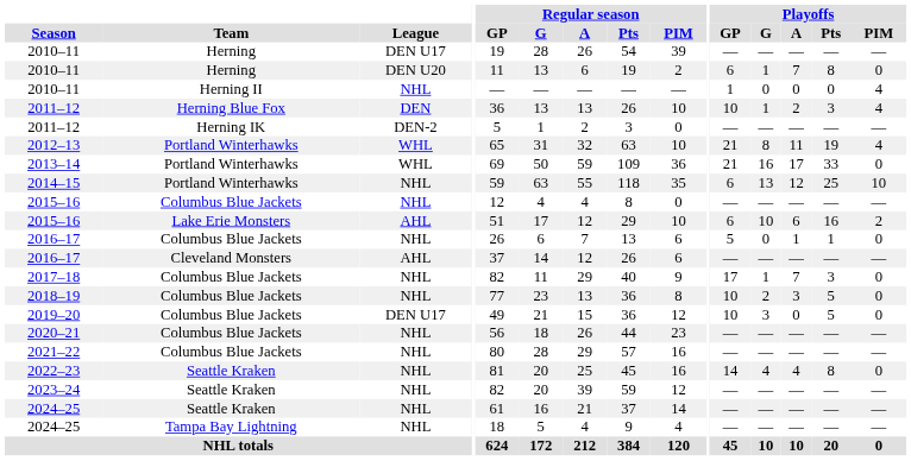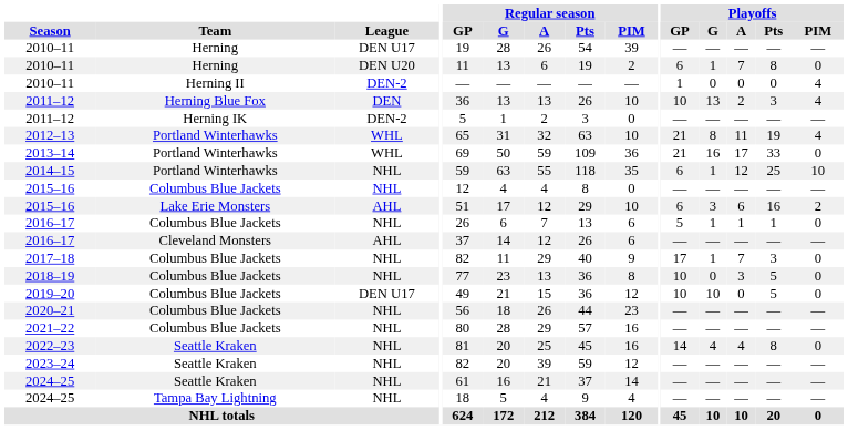 <table border="0" cellpadding="1" cellspacing="0" style="text-align:center; width:60em">
 <tr bgcolor="#e0e0e0">
 <th colspan="3" bgcolor="#ffffff"></th>
 <th rowspan="100" bgcolor="#ffffff"></th>
 <th colspan="5"><a href='#'>Regular season</a></th>
 <th rowspan="100" bgcolor="#ffffff"></th>
 <th colspan="5"><a href='#'>Playoffs</a></th>
 </tr>
 <tr bgcolor="#e0e0e0">
 <th><a href='#'>Season</a></th>
 <th>Team</th>
 <th>League</th>
 <th>GP</th>
 <th><a href='#'>G</a></th>
 <th><a href='#'>A</a></th>
 <th><a href='#'>Pts</a></th>
 <th><a href='#'>PIM</a></th>
 <th>GP</th>
 <th>G</th>
 <th>A</th>
 <th>Pts</th>
 <th>PIM</th>
 </tr>
 <tr>
 <td>2010–11</td>
 <td>Herning</td>
 <td>DEN U17</td>
 <td>19</td>
 <td>28</td>
 <td>26</td>
 <td>54</td>
 <td>39</td>
 <td>—</td>
 <td>—</td>
 <td>—</td>
 <td>—</td>
 <td>—</td>
 </tr>
 <tr bgcolor="#f0f0f0">
 <td>2010–11</td>
 <td>Herning</td>
 <td>DEN U20</td>
 <td>11</td>
 <td>13</td>
 <td>6</td>
 <td>19</td>
 <td>2</td>
 <td>6</td>
 <td>1</td>
 <td>7</td>
 <td>8</td>
 <td>0</td>
 </tr>
 <tr>
 <td>2010–11</td>
 <td>Herning II</td>
-<td><a href='#'>NHL</a></td>
+<td><a href='#'>DEN-2</a></td>
 <td>—</td>
 <td>—</td>
 <td>—</td>
 <td>—</td>
 <td>—</td>
 <td>1</td>
 <td>0</td>
 <td>0</td>
 <td>0</td>
 <td>4</td>
 </tr>
 <tr bgcolor="#f0f0f0">
 <td><a href='#'>2011–12</a></td>
 <td><a href='#'>Herning Blue Fox</a></td>
 <td><a href='#'>DEN</a></td>
 <td>36</td>
 <td>13</td>
 <td>13</td>
 <td>26</td>
 <td>10</td>
 <td>10</td>
-<td>1</td>
+<td>13</td>
 <td>2</td>
 <td>3</td>
 <td>4</td>
 </tr>
 <tr>
 <td>2011–12</td>
 <td>Herning IK</td>
 <td>DEN-2</td>
 <td>5</td>
 <td>1</td>
 <td>2</td>
 <td>3</td>
 <td>0</td>
 <td>—</td>
 <td>—</td>
 <td>—</td>
 <td>—</td>
 <td>—</td>
 </tr>
 <tr bgcolor="#f0f0f0">
 <td><a href='#'>2012–13</a></td>
 <td><a href='#'>Portland Winterhawks</a></td>
 <td><a href='#'>WHL</a></td>
 <td>65</td>
 <td>31</td>
 <td>32</td>
 <td>63</td>
 <td>10</td>
 <td>21</td>
 <td>8</td>
 <td>11</td>
 <td>19</td>
 <td>4</td>
 </tr>
 <tr>
 <td><a href='#'>2013–14</a></td>
 <td>Portland Winterhawks</td>
 <td>WHL</td>
 <td>69</td>
 <td>50</td>
 <td>59</td>
 <td>109</td>
 <td>36</td>
 <td>21</td>
 <td>16</td>
 <td>17</td>
 <td>33</td>
 <td>0</td>
 </tr>
 <tr bgcolor="#f0f0f0">
 <td><a href='#'>2014–15</a></td>
 <td>Portland Winterhawks</td>
 <td>NHL</td>
 <td>59</td>
 <td>63</td>
 <td>55</td>
 <td>118</td>
 <td>35</td>
 <td>6</td>
-<td>13</td>
+<td>1</td>
 <td>12</td>
 <td>25</td>
 <td>10</td>
 </tr>
 <tr>
 <td><a href='#'>2015–16</a></td>
 <td><a href='#'>Columbus Blue Jackets</a></td>
 <td><a href='#'>NHL</a></td>
 <td>12</td>
 <td>4</td>
 <td>4</td>
 <td>8</td>
 <td>0</td>
 <td>—</td>
 <td>—</td>
 <td>—</td>
 <td>—</td>
 <td>—</td>
 </tr>
 <tr bgcolor="#f0f0f0">
 <td><a href='#'>2015–16</a></td>
 <td><a href='#'>Lake Erie Monsters</a></td>
 <td><a href='#'>AHL</a></td>
 <td>51</td>
 <td>17</td>
 <td>12</td>
 <td>29</td>
 <td>10</td>
 <td>6</td>
-<td>10</td>
+<td>3</td>
 <td>6</td>
 <td>16</td>
 <td>2</td>
 </tr>
 <tr>
 <td><a href='#'>2016–17</a></td>
 <td>Columbus Blue Jackets</td>
 <td>NHL</td>
 <td>26</td>
 <td>6</td>
 <td>7</td>
 <td>13</td>
 <td>6</td>
 <td>5</td>
-<td>0</td>
+<td>1</td>
 <td>1</td>
 <td>1</td>
 <td>0</td>
 </tr>
 <tr bgcolor="#f0f0f0">
 <td><a href='#'>2016–17</a></td>
 <td>Cleveland Monsters</td>
 <td>AHL</td>
 <td>37</td>
 <td>14</td>
 <td>12</td>
 <td>26</td>
 <td>6</td>
 <td>—</td>
 <td>—</td>
 <td>—</td>
 <td>—</td>
 <td>—</td>
 </tr>
 <tr>
 <td><a href='#'>2017–18</a></td>
 <td>Columbus Blue Jackets</td>
 <td>NHL</td>
 <td>82</td>
 <td>11</td>
 <td>29</td>
 <td>40</td>
 <td>9</td>
 <td>17</td>
 <td>1</td>
 <td>7</td>
 <td>3</td>
 <td>0</td>
 </tr>
 <tr bgcolor="#f0f0f0">
 <td><a href='#'>2018–19</a></td>
 <td>Columbus Blue Jackets</td>
 <td>NHL</td>
 <td>77</td>
 <td>23</td>
 <td>13</td>
 <td>36</td>
 <td>8</td>
 <td>10</td>
-<td>2</td>
+<td>0</td>
 <td>3</td>
 <td>5</td>
 <td>0</td>
 </tr>
 <tr>
 <td><a href='#'>2019–20</a></td>
 <td>Columbus Blue Jackets</td>
 <td>DEN U17</td>
 <td>49</td>
 <td>21</td>
 <td>15</td>
 <td>36</td>
 <td>12</td>
 <td>10</td>
-<td>3</td>
+<td>10</td>
 <td>0</td>
 <td>5</td>
 <td>0</td>
 </tr>
 <tr bgcolor="#f0f0f0">
 <td><a href='#'>2020–21</a></td>
 <td>Columbus Blue Jackets</td>
 <td>NHL</td>
 <td>56</td>
 <td>18</td>
 <td>26</td>
 <td>44</td>
 <td>23</td>
 <td>—</td>
 <td>—</td>
 <td>—</td>
 <td>—</td>
 <td>—</td>
 </tr>
 <tr>
 <td><a href='#'>2021–22</a></td>
 <td>Columbus Blue Jackets</td>
 <td>NHL</td>
 <td>80</td>
 <td>28</td>
 <td>29</td>
 <td>57</td>
 <td>16</td>
 <td>—</td>
 <td>—</td>
 <td>—</td>
 <td>—</td>
 <td>—</td>
 </tr>
 <tr bgcolor="#f0f0f0">
 <td><a href='#'>2022–23</a></td>
 <td><a href='#'>Seattle Kraken</a></td>
 <td>NHL</td>
 <td>81</td>
 <td>20</td>
 <td>25</td>
 <td>45</td>
 <td>16</td>
 <td>14</td>
 <td>4</td>
 <td>4</td>
 <td>8</td>
 <td>0</td>
 </tr>
 <tr>
 <td><a href='#'>2023–24</a></td>
 <td>Seattle Kraken</td>
 <td>NHL</td>
 <td>82</td>
 <td>20</td>
 <td>39</td>
 <td>59</td>
 <td>12</td>
 <td>—</td>
 <td>—</td>
 <td>—</td>
 <td>—</td>
 <td>—</td>
 </tr>
 <tr bgcolor="#f0f0f0">
 <td><a href='#'>2024–25</a></td>
 <td>Seattle Kraken</td>
 <td>NHL</td>
 <td>61</td>
 <td>16</td>
 <td>21</td>
 <td>37</td>
 <td>14</td>
 <td>—</td>
 <td>—</td>
 <td>—</td>
 <td>—</td>
 <td>—</td>
 </tr>
 <tr>
 <td>2024–25</td>
 <td><a href='#'>Tampa Bay Lightning</a></td>
 <td>NHL</td>
 <td>18</td>
 <td>5</td>
 <td>4</td>
 <td>9</td>
 <td>4</td>
 <td>—</td>
 <td>—</td>
 <td>—</td>
 <td>—</td>
 <td>—</td>
 </tr>
 <tr bgcolor="#e0e0e0">
 <th colspan="3">NHL totals</th>
 <th>624</th>
 <th>172</th>
 <th>212</th>
 <th>384</th>
 <th>120</th>
 <th>45</th>
 <th>10</th>
 <th>10</th>
 <th>20</th>
 <th>0</th>
 </tr>
 </table>
